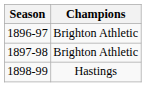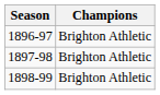 <table class="wikitable" style="text-align: center;">
 <tr>
 <th>Season</th>
 <th>Champions</th>
 </tr>
 <tr>
 <td>1896-97</td>
 <td>Brighton Athletic</td>
 </tr>
 <tr>
 <td>1897-98</td>
 <td>Brighton Athletic</td>
 </tr>
 <tr>
 <td>1898-99</td>
-<td>Hastings</td>
+<td>Brighton Athletic</td>
 </tr>
 </table>
